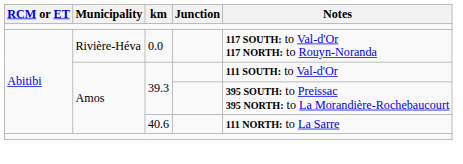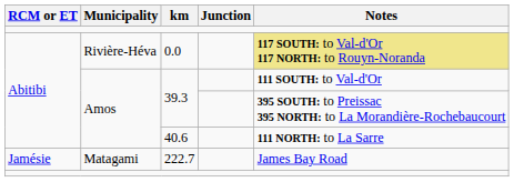 <table class=wikitable>
 <tr>
 <th><a href='#'>RCM</a> or <a href='#'>ET</a></th>
 <th>Municipality</th>
 <th>km</th>
 <th>Junction</th>
 <th>Notes</th>
 </tr>
 <tr>
 <td colspan="5"></td>
 </tr>
 <tr>
 <td rowspan="4"><a href='#'>Abitibi</a></td>
 <td>Rivière-Héva</td>
 <td>0.0</td>
 <td></td>
-<td><small><strong>117 SOUTH:</strong></small> to <a href='#'>Val-d'Or</a> <br> <small><strong>117 NORTH:</strong></small> to <a href='#'>Rouyn-Noranda</a></td>
+<td style="background: khaki;"><small><strong>117 SOUTH:</strong></small> to <a href='#'>Val-d'Or</a> <br> <small><strong>117 NORTH:</strong></small> to <a href='#'>Rouyn-Noranda</a></td>
 </tr>
 <tr>
 <td rowspan="3">Amos</td>
 <td rowspan="2">39.3</td>
 <td></td>
 <td><small><strong>111 SOUTH:</strong></small> to <a href='#'>Val-d'Or</a></td>
 </tr>
 <tr>
 <td></td>
 <td><small><strong>395 SOUTH:</strong></small> to <a href='#'>Preissac</a> <br> <small><strong>395 NORTH:</strong></small> to <a href='#'>La Morandière-Rochebaucourt</a></td>
 </tr>
 <tr>
 <td>40.6</td>
 <td></td>
 <td><small><strong>111 NORTH:</strong></small> to <a href='#'>La Sarre</a></td>
 </tr>
 <tr>
+<td><a href='#'>Jamésie</a></td>
+<td>Matagami</td>
+<td>222.7</td>
+<td></td>
+<td><a href='#'>James Bay Road</a></td>
+</tr>
+<tr>
 <td colspan="5"></td>
 </tr>
 </table>
